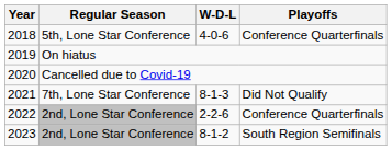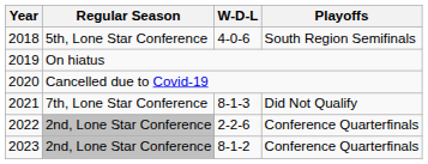 <table class="wikitable">
 <tr>
 <th>Year</th>
 <th>Regular Season</th>
 <th>W-D-L</th>
 <th>Playoffs</th>
 </tr>
 <tr>
 <td>2018</td>
 <td>5th, Lone Star Conference</td>
 <td>4-0-6</td>
-<td>Conference Quarterfinals</td>
+<td>South Region Semifinals</td>
 </tr>
 <tr>
 <td>2019</td>
 <td colspan=3>On hiatus</td>
 </tr>
 <tr>
 <td>2020</td>
 <td colspan=3>Cancelled due to <a href='#'>Covid-19</a></td>
 </tr>
 <tr>
 <td>2021</td>
 <td>7th, Lone Star Conference</td>
 <td>8-1-3</td>
 <td>Did Not Qualify</td>
 </tr>
 <tr>
 <td>2022</td>
 <td bgcolor=silver>2nd, Lone Star Conference</td>
 <td>2-2-6</td>
 <td>Conference Quarterfinals</td>
 </tr>
 <tr>
 <td>2023</td>
 <td bgcolor=silver>2nd, Lone Star Conference</td>
 <td>8-1-2</td>
-<td>South Region Semifinals</td>
+<td>Conference Quarterfinals</td>
 </tr>
 </table>
